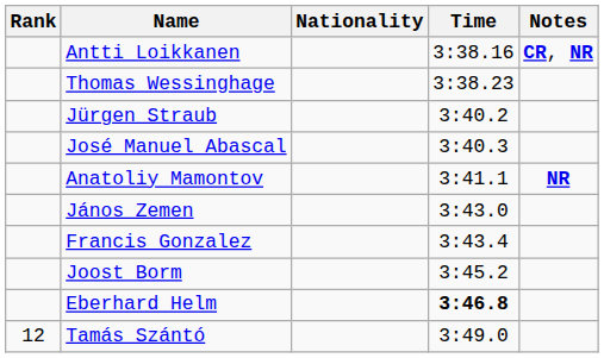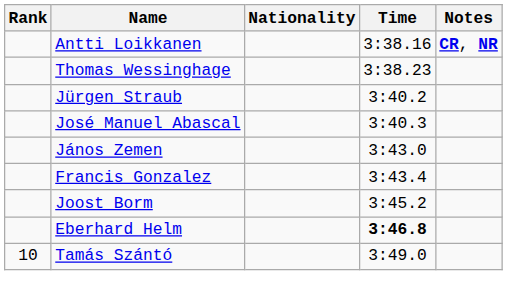 <table class="wikitable sortable" style="text-align:center">
 <tr>
 <th>Rank</th>
 <th>Name</th>
 <th>Nationality</th>
 <th>Time</th>
 <th>Notes</th>
 </tr>
 <tr>
 <td></td>
 <td align="left"><a href='#'>Antti Loikkanen</a></td>
 <td align=left></td>
 <td>3:38.16</td>
 <td><strong><a href='#'>CR</a></strong>, <strong><a href='#'>NR</a></strong></td>
 </tr>
 <tr>
 <td></td>
 <td align="left"><a href='#'>Thomas Wessinghage</a></td>
 <td align=left></td>
 <td>3:38.23</td>
 <td></td>
 </tr>
 <tr>
 <td></td>
 <td align="left"><a href='#'>Jürgen Straub</a></td>
 <td align=left></td>
 <td>3:40.2</td>
 <td></td>
 </tr>
 <tr>
 <td></td>
 <td align="left"><a href='#'>José Manuel Abascal</a></td>
 <td align=left></td>
 <td>3:40.3</td>
 <td></td>
 </tr>
 <tr>
 <td></td>
-<td align="left"><a href='#'>Anatoliy Mamontov</a></td>
-<td align=left></td>
-<td>3:41.1</td>
-<td><strong><a href='#'>NR</a></strong></td>
-</tr>
-<tr>
-<td></td>
 <td align="left"><a href='#'>János Zemen</a></td>
 <td align=left></td>
 <td>3:43.0</td>
 <td></td>
 </tr>
 <tr>
 <td></td>
 <td align="left"><a href='#'>Francis Gonzalez</a></td>
 <td align=left></td>
 <td>3:43.4</td>
 <td></td>
 </tr>
 <tr>
 <td></td>
 <td align="left"><a href='#'>Joost Borm</a></td>
 <td align=left></td>
 <td>3:45.2</td>
 <td></td>
 </tr>
 <tr>
 <td></td>
 <td align="left"><a href='#'>Eberhard Helm</a></td>
 <td align=left></td>
 <td><strong>3:46.8</strong></td>
 <td></td>
 </tr>
 <tr>
-<td>12</td>
+<td>10</td>
 <td align="left"><a href='#'>Tamás Szántó</a></td>
 <td align=left></td>
 <td>3:49.0</td>
 <td></td>
 </tr>
 </table>
